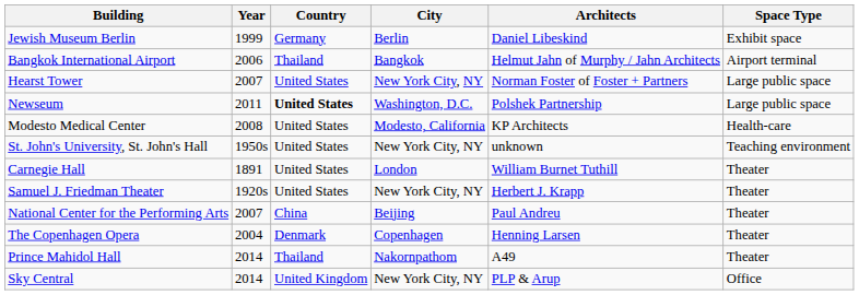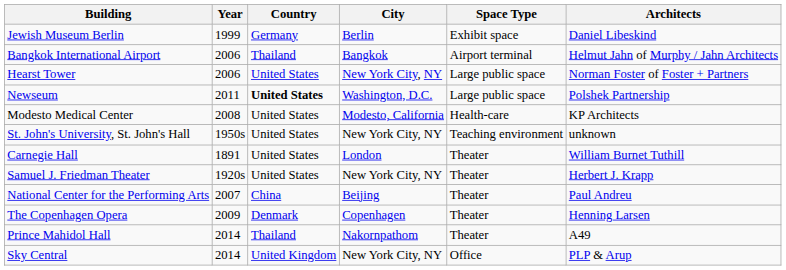 <table class="wikitable">
 <tr>
 <th>Building</th>
 <th>Year</th>
 <th>Country</th>
 <th>City</th>
+<th>Space Type</th>
 <th>Architects</th>
-<th>Space Type</th>
 </tr>
 <tr>
 <td><a href='#'>Jewish Museum Berlin</a></td>
 <td>1999</td>
 <td><a href='#'>Germany</a></td>
 <td><a href='#'>Berlin</a></td>
+<td>Exhibit space</td>
 <td><a href='#'>Daniel Libeskind</a></td>
-<td>Exhibit space</td>
 </tr>
 <tr>
 <td><a href='#'>Bangkok International Airport</a></td>
 <td>2006</td>
 <td><a href='#'>Thailand</a></td>
 <td><a href='#'>Bangkok</a></td>
+<td>Airport terminal</td>
 <td><a href='#'>Helmut Jahn</a> of <a href='#'>Murphy / Jahn Architects</a></td>
-<td>Airport terminal</td>
 </tr>
 <tr>
 <td><a href='#'>Hearst Tower</a></td>
-<td>2007</td>
+<td>2006</td>
 <td><a href='#'>United States</a></td>
 <td><a href='#'>New York City</a>, <a href='#'>NY</a></td>
+<td>Large public space</td>
 <td><a href='#'>Norman Foster</a> of <a href='#'>Foster + Partners</a></td>
-<td>Large public space</td>
 </tr>
 <tr>
 <td><a href='#'>Newseum</a></td>
 <td>2011</td>
 <td><strong>United States</strong></td>
 <td><a href='#'>Washington, D.C.</a></td>
+<td>Large public space</td>
 <td><a href='#'>Polshek Partnership</a></td>
-<td>Large public space</td>
 </tr>
 <tr>
 <td>Modesto Medical Center</td>
 <td>2008</td>
 <td>United States</td>
 <td><a href='#'>Modesto, California</a></td>
+<td>Health-care</td>
 <td>KP Architects</td>
-<td>Health-care</td>
 </tr>
 <tr>
 <td><a href='#'>St. John's University</a>, St. John's Hall</td>
 <td>1950s</td>
 <td>United States</td>
 <td>New York City, NY</td>
+<td>Teaching environment</td>
 <td>unknown</td>
-<td>Teaching environment</td>
 </tr>
 <tr>
 <td><a href='#'>Carnegie Hall</a></td>
 <td>1891</td>
 <td>United States</td>
 <td><a href='#'>London</a></td>
+<td>Theater</td>
 <td><a href='#'>William Burnet Tuthill</a></td>
-<td>Theater</td>
 </tr>
 <tr>
 <td><a href='#'>Samuel J. Friedman Theater</a></td>
 <td>1920s</td>
 <td>United States</td>
 <td>New York City, NY</td>
+<td>Theater</td>
 <td><a href='#'>Herbert J. Krapp</a></td>
-<td>Theater</td>
 </tr>
 <tr>
 <td><a href='#'>National Center for the Performing Arts</a></td>
 <td>2007</td>
 <td><a href='#'>China</a></td>
 <td><a href='#'>Beijing</a></td>
+<td>Theater</td>
 <td><a href='#'>Paul Andreu</a></td>
-<td>Theater</td>
 </tr>
 <tr>
 <td><a href='#'>The Copenhagen Opera</a></td>
-<td>2004</td>
+<td>2009</td>
 <td><a href='#'>Denmark</a></td>
 <td><a href='#'>Copenhagen</a></td>
+<td>Theater</td>
 <td><a href='#'>Henning Larsen</a></td>
-<td>Theater</td>
 </tr>
 <tr>
 <td><a href='#'>Prince Mahidol Hall</a></td>
 <td>2014</td>
 <td><a href='#'>Thailand</a></td>
 <td><a href='#'>Nakornpathom</a></td>
+<td>Theater</td>
 <td>A49</td>
-<td>Theater</td>
 </tr>
 <tr>
 <td><a href='#'>Sky Central</a></td>
 <td>2014</td>
 <td><a href='#'>United Kingdom</a></td>
 <td>New York City, NY</td>
+<td>Office</td>
 <td><a href='#'>PLP</a> & <a href='#'>Arup</a></td>
-<td>Office</td>
 </tr>
 </table>
